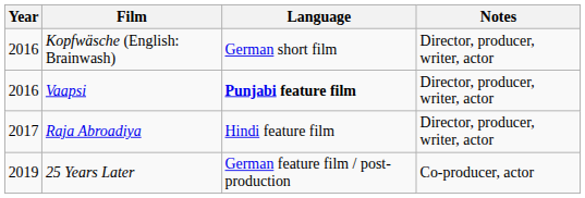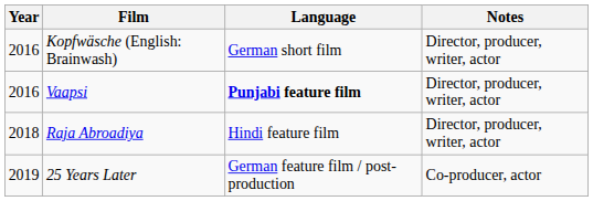 <table class="wikitable">
 <tr>
 <th>Year</th>
 <th>Film</th>
 <th>Language</th>
 <th>Notes</th>
 </tr>
 <tr>
 <td>2016</td>
 <td><em>Kopfwäsche</em> (English: Brainwash)</td>
 <td><a href='#'>German</a> short film</td>
 <td>Director, producer, writer, actor</td>
 </tr>
 <tr>
 <td>2016</td>
 <td><em><a href='#'>Vaapsi</a></em></td>
 <td><strong><a href='#'>Punjabi</a> feature film</strong></td>
 <td>Director, producer, writer, actor</td>
 </tr>
 <tr>
-<td>2017</td>
+<td>2018</td>
 <td><em><a href='#'>Raja Abroadiya</a></em></td>
 <td><a href='#'>Hindi</a> feature film</td>
 <td>Director, producer, writer, actor</td>
 </tr>
 <tr>
 <td>2019</td>
 <td><em>25 Years Later</em></td>
 <td><a href='#'>German</a> feature film / post-production</td>
 <td>Co-producer, actor</td>
 </tr>
 </table>
